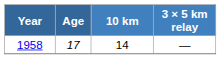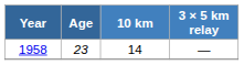 <table class="wikitable" style="font-size:95%; text-align:center; border:grey solid 1px; border-collapse:collapse; background:#ffffff;">
 <tr>
 <th style="background-color:#369; color:white; width:60px;"> Year </th>
 <th style="background-color:#369; color:white; width:40px;"> Age </th>
 <th style="background-color:#4180be; color:white; width:75px;"> 10 km </th>
 <th style="background-color:#4180be; color:white; width:75px;"> 3 × 5 km <br> relay </th>
 </tr>
 <tr>
 <td><a href='#'>1958</a></td>
-<td><em>17</em></td>
+<td><em>23</em></td>
 <td>14</td>
 <td>—</td>
 </tr>
 <tr>
 </tr>
 </table>
